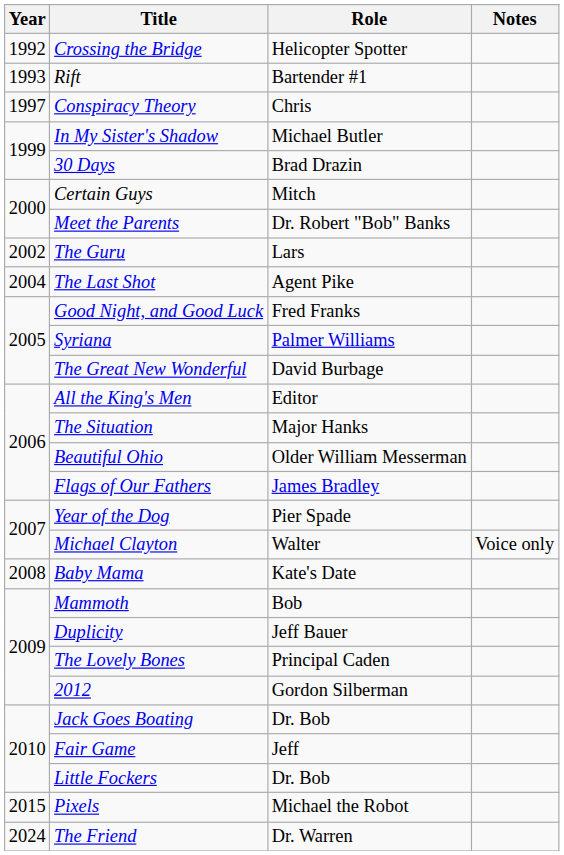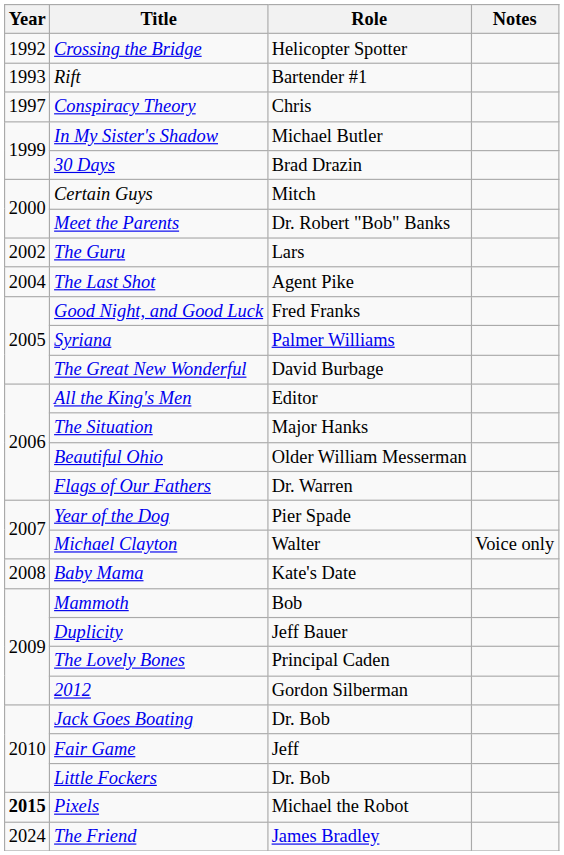 <table class="wikitable">
 <tr>
 <th>Year</th>
 <th>Title</th>
 <th>Role</th>
 <th>Notes</th>
 </tr>
 <tr>
 <td>1992</td>
 <td><em><a href='#'>Crossing the Bridge</a></em></td>
 <td>Helicopter Spotter</td>
 <td></td>
 </tr>
 <tr>
 <td>1993</td>
 <td><em>Rift</em></td>
 <td>Bartender #1</td>
 <td></td>
 </tr>
 <tr>
 <td>1997</td>
 <td><em><a href='#'>Conspiracy Theory</a></em></td>
 <td>Chris</td>
 <td></td>
 </tr>
 <tr>
 <td rowspan="2">1999</td>
 <td><em><a href='#'>In My Sister's Shadow</a></em></td>
 <td>Michael Butler</td>
 <td></td>
 </tr>
 <tr>
 <td><em><a href='#'>30 Days</a></em></td>
 <td>Brad Drazin</td>
 <td></td>
 </tr>
 <tr>
 <td rowspan="2">2000</td>
 <td><em>Certain Guys</em></td>
 <td>Mitch</td>
 <td></td>
 </tr>
 <tr>
 <td><em><a href='#'>Meet the Parents</a></em></td>
 <td>Dr. Robert "Bob" Banks</td>
 <td></td>
 </tr>
 <tr>
 <td>2002</td>
 <td><em><a href='#'>The Guru</a></em></td>
 <td>Lars</td>
 <td></td>
 </tr>
 <tr>
 <td>2004</td>
 <td><em><a href='#'>The Last Shot</a></em></td>
 <td>Agent Pike</td>
 <td></td>
 </tr>
 <tr>
 <td rowspan="3">2005</td>
 <td><em><a href='#'>Good Night, and Good Luck</a></em></td>
 <td>Fred Franks</td>
 <td></td>
 </tr>
 <tr>
 <td><em><a href='#'>Syriana</a></em></td>
 <td><a href='#'>Palmer Williams</a></td>
 <td></td>
 </tr>
 <tr>
 <td><em><a href='#'>The Great New Wonderful</a></em></td>
 <td>David Burbage</td>
 <td></td>
 </tr>
 <tr>
 <td rowspan="4">2006</td>
 <td><em><a href='#'>All the King's Men</a></em></td>
 <td>Editor</td>
 <td></td>
 </tr>
 <tr>
 <td><em><a href='#'>The Situation</a></em></td>
 <td>Major Hanks</td>
 <td></td>
 </tr>
 <tr>
 <td><em><a href='#'>Beautiful Ohio</a></em></td>
 <td>Older William Messerman</td>
 <td></td>
 </tr>
 <tr>
 <td><em><a href='#'>Flags of Our Fathers</a></em></td>
-<td><a href='#'>James Bradley</a></td>
+<td>Dr. Warren</td>
 <td></td>
 </tr>
 <tr>
 <td rowspan="2">2007</td>
 <td><em><a href='#'>Year of the Dog</a></em></td>
 <td>Pier Spade</td>
 <td></td>
 </tr>
 <tr>
 <td><em><a href='#'>Michael Clayton</a></em></td>
 <td>Walter</td>
 <td>Voice only</td>
 </tr>
 <tr>
 <td>2008</td>
 <td><em><a href='#'>Baby Mama</a></em></td>
 <td>Kate's Date</td>
 <td></td>
 </tr>
 <tr>
 <td rowspan="4">2009</td>
 <td><em><a href='#'>Mammoth</a></em></td>
 <td>Bob</td>
 <td></td>
 </tr>
 <tr>
 <td><em><a href='#'>Duplicity</a></em></td>
 <td>Jeff Bauer</td>
 <td></td>
 </tr>
 <tr>
 <td><em><a href='#'>The Lovely Bones</a></em></td>
 <td>Principal Caden</td>
 <td></td>
 </tr>
 <tr>
 <td><em><a href='#'>2012</a></em></td>
 <td>Gordon Silberman</td>
 <td></td>
 </tr>
 <tr>
 <td rowspan="3">2010</td>
 <td><em><a href='#'>Jack Goes Boating</a></em></td>
 <td>Dr. Bob</td>
 <td></td>
 </tr>
 <tr>
 <td><em><a href='#'>Fair Game</a></em></td>
 <td>Jeff</td>
 <td></td>
 </tr>
 <tr>
 <td><em><a href='#'>Little Fockers</a></em></td>
 <td>Dr. Bob</td>
 <td></td>
 </tr>
 <tr>
-<td>2015</td>
+<td><strong>2015</strong></td>
 <td><em><a href='#'>Pixels</a></em></td>
 <td>Michael the Robot</td>
 <td></td>
 </tr>
 <tr>
 <td>2024</td>
 <td><em><a href='#'>The Friend</a></em></td>
-<td>Dr. Warren</td>
+<td><a href='#'>James Bradley</a></td>
 <td></td>
 </tr>
 </table>
